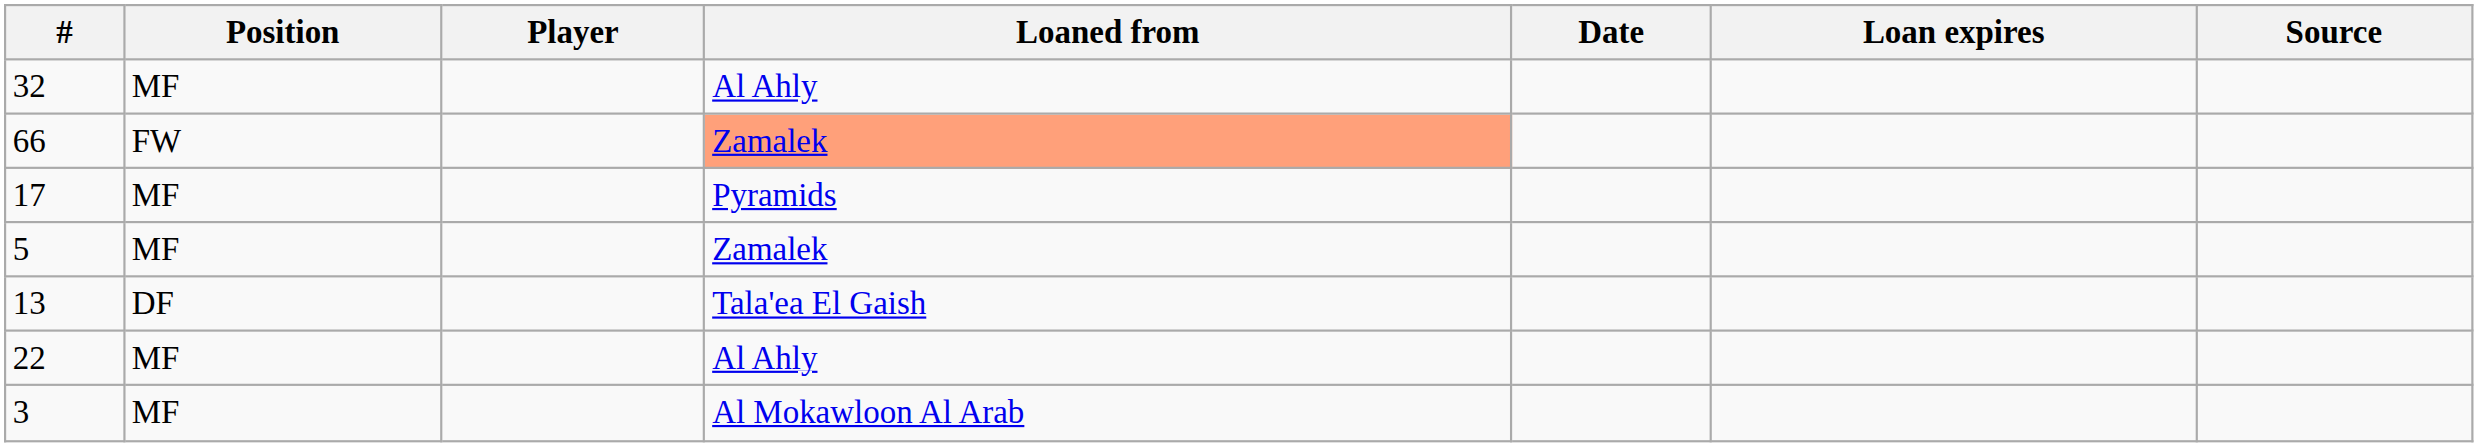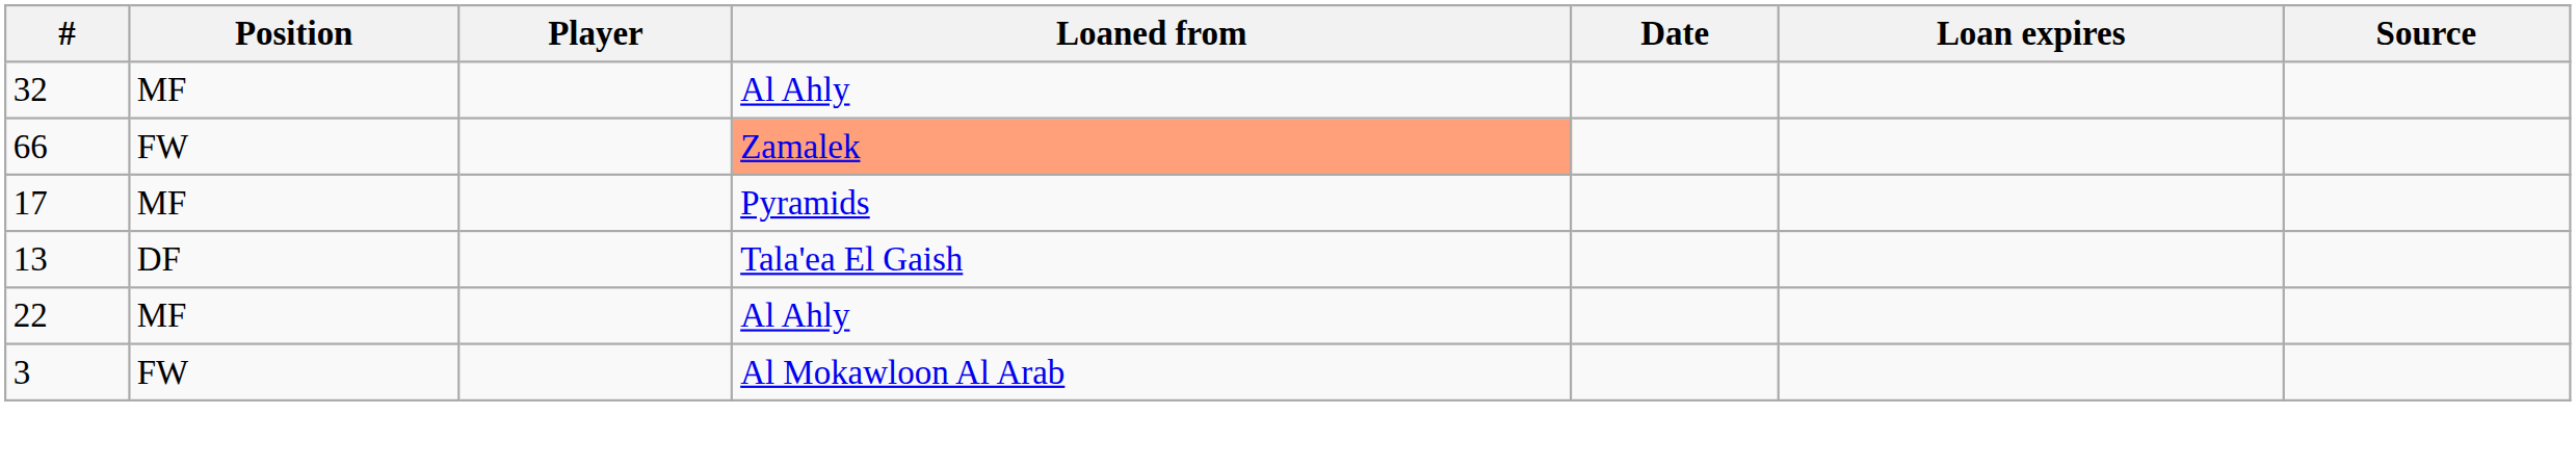 <table class="wikitable sortable" style="width:90%; text-align:center; font-size:95%; text-align:left">
 <tr>
 <th>#</th>
 <th>Position</th>
 <th>Player</th>
 <th>Loaned from</th>
 <th>Date</th>
 <th>Loan expires</th>
 <th>Source</th>
 </tr>
 <tr>
 <td>32</td>
 <td>MF</td>
 <td></td>
 <td> <a href='#'>Al Ahly</a></td>
 <td></td>
 <td></td>
 <td></td>
 </tr>
 <tr>
 <td>66</td>
 <td>FW</td>
 <td></td>
 <td style="background: lightsalmon;"> <a href='#'>Zamalek</a></td>
 <td></td>
 <td></td>
 <td></td>
 </tr>
 <tr>
 <td>17</td>
 <td>MF</td>
 <td></td>
 <td> <a href='#'>Pyramids</a></td>
 <td></td>
 <td></td>
 <td></td>
 </tr>
 <tr>
-<td>5</td>
-<td>MF</td>
-<td></td>
-<td> <a href='#'>Zamalek</a></td>
-<td></td>
-<td></td>
-<td></td>
-</tr>
-<tr>
 <td>13</td>
 <td>DF</td>
 <td></td>
 <td> <a href='#'>Tala'ea El Gaish</a></td>
 <td></td>
 <td></td>
 <td></td>
 </tr>
 <tr>
 <td>22</td>
 <td>MF</td>
 <td></td>
 <td> <a href='#'>Al Ahly</a></td>
 <td></td>
 <td></td>
 <td></td>
 </tr>
 <tr>
 <td>3</td>
-<td>MF</td>
+<td>FW</td>
 <td></td>
 <td> <a href='#'>Al Mokawloon Al Arab</a></td>
 <td></td>
 <td></td>
 <td></td>
 </tr>
 </table>
